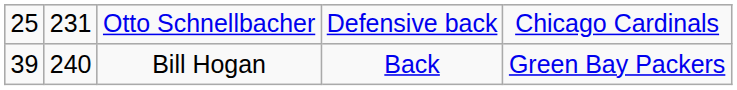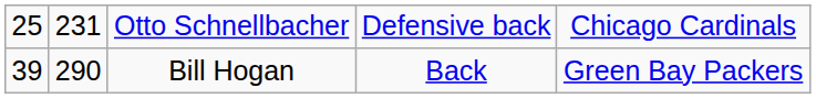 <table class="wikitable" style="text-align:center">
 <tr>
 <td>25</td>
 <td>231</td>
 <td><a href='#'>Otto Schnellbacher</a></td>
 <td><a href='#'>Defensive back</a></td>
 <td><a href='#'>Chicago Cardinals</a></td>
 </tr>
 <tr>
 <td>39</td>
-<td>240</td>
+<td>290</td>
 <td>Bill Hogan</td>
 <td><a href='#'>Back</a></td>
 <td><a href='#'>Green Bay Packers</a></td>
 </tr>
 </table>
